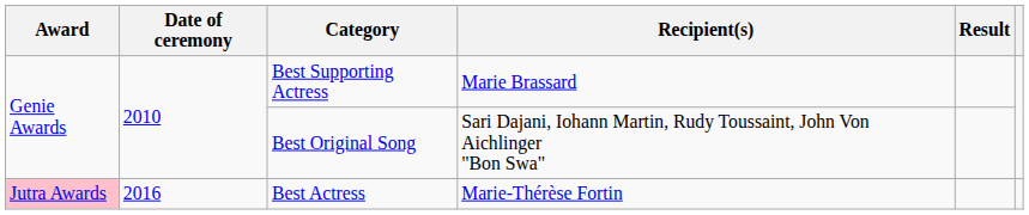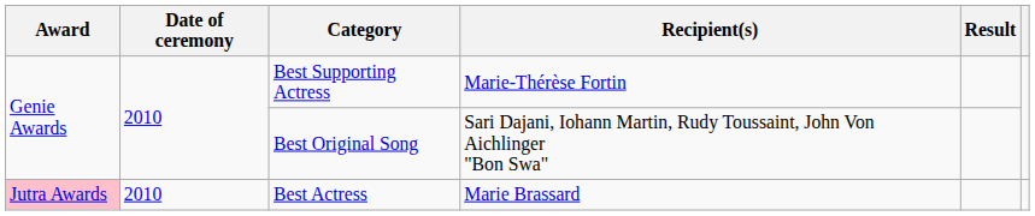 <table class="wikitable plainrowheaders sortable">
 <tr>
 <th scope="col">Award</th>
 <th scope="col">Date of ceremony</th>
 <th scope="col">Category</th>
 <th scope="col">Recipient(s)</th>
 <th scope="col">Result</th>
 <th scope="col" class="unsortable"></th>
 </tr>
 <tr>
 <td rowspan=2><a href='#'>Genie Awards</a></td>
 <td rowspan=2><a href='#'>2010</a></td>
 <td><a href='#'>Best Supporting Actress</a></td>
-<td><a href='#'>Marie Brassard</a></td>
+<td><a href='#'>Marie-Thérèse Fortin</a></td>
 <td></td>
 <td rowspan=2></td>
 </tr>
 <tr>
 <td><a href='#'>Best Original Song</a></td>
 <td>Sari Dajani, Iohann Martin, Rudy Toussaint, John Von Aichlinger<br>"Bon Swa"</td>
 <td></td>
 </tr>
 <tr>
 <td style="background: pink;"><a href='#'>Jutra Awards</a></td>
-<td><a href='#'>2016</a></td>
+<td><a href='#'>2010</a></td>
 <td><a href='#'>Best Actress</a></td>
-<td><a href='#'>Marie-Thérèse Fortin</a></td>
+<td><a href='#'>Marie Brassard</a></td>
 <td></td>
 <td></td>
 </tr>
 </table>
